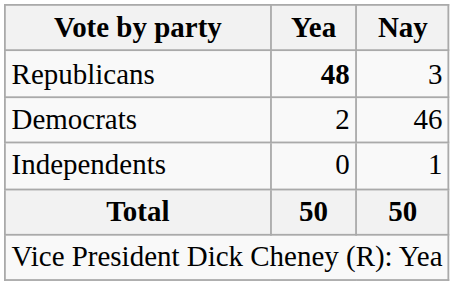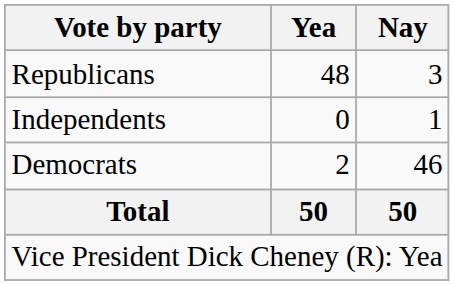 <table class=wikitable>
 <tr>
 <th>Vote by party</th>
 <th>Yea</th>
 <th>Nay</th>
 </tr>
 <tr>
 <td>Republicans</td>
-<td align="right"><strong>48</strong></td>
+<td align="right">48</td>
 <td align="right">3</td>
+</tr>
+<tr>
+<td>Independents</td>
+<td align="right">0</td>
+<td align="right">1</td>
 </tr>
 <tr>
 <td>Democrats</td>
 <td align="right">2</td>
 <td align="right">46</td>
-</tr>
-<tr>
-<td>Independents</td>
-<td align="right">0</td>
-<td align="right">1</td>
 </tr>
 <tr>
 <th>Total</th>
 <th>50</th>
 <th>50</th>
 </tr>
 <tr>
 <td colspan=3>Vice President Dick Cheney (R): Yea</td>
 </tr>
 </table>
